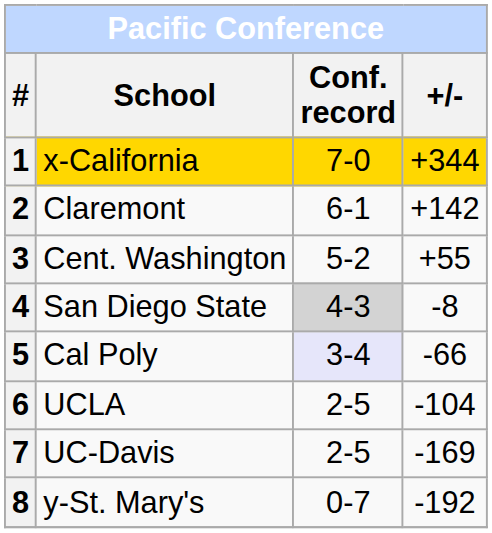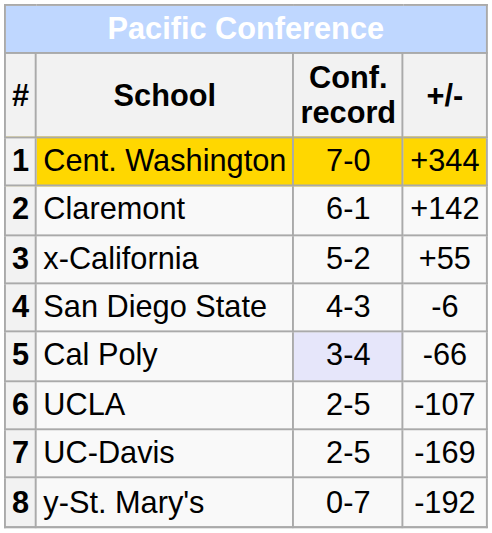 <table class="wikitable sortable collapsible collapsed" style="text-align: center;">
 <tr>
 <th colspan=4 style="background:#BFD7FF; color:white">Pacific Conference</th>
 </tr>
 <tr>
 <th>#</th>
 <th>School</th>
 <th>Conf. <br> record</th>
 <th>+/-</th>
 </tr>
 <tr style="background:gold;">
 <th>1</th>
-<td align="left">x-California</td>
+<td align="left">Cent. Washington</td>
 <td>7-0</td>
 <td>+344</td>
 </tr>
 <tr>
 <th>2</th>
 <td align="left">Claremont</td>
 <td>6-1</td>
 <td>+142</td>
 </tr>
 <tr>
 <th>3</th>
-<td align="left">Cent. Washington</td>
+<td align="left">x-California</td>
 <td>5-2</td>
 <td>+55</td>
 </tr>
 <tr>
 <th>4</th>
 <td align="left">San Diego State</td>
-<td style="background: lightgrey;">4-3</td>
-<td>-8</td>
+<td>4-3</td>
+<td>-6</td>
 </tr>
 <tr>
 <th>5</th>
 <td align="left">Cal Poly</td>
 <td style="background: lavender;">3-4</td>
 <td>-66</td>
 </tr>
 <tr>
 <th>6</th>
 <td align="left">UCLA</td>
 <td>2-5</td>
-<td>-104</td>
+<td>-107</td>
 </tr>
 <tr>
 <th>7</th>
 <td align="left">UC-Davis</td>
 <td>2-5</td>
 <td>-169</td>
 </tr>
 <tr>
 <th>8</th>
 <td align="left">y-St. Mary's</td>
 <td>0-7</td>
 <td>-192</td>
 </tr>
 <tr>
 </tr>
 </table>
